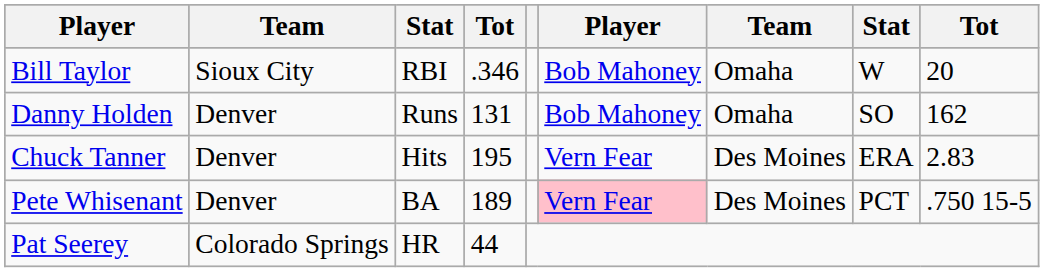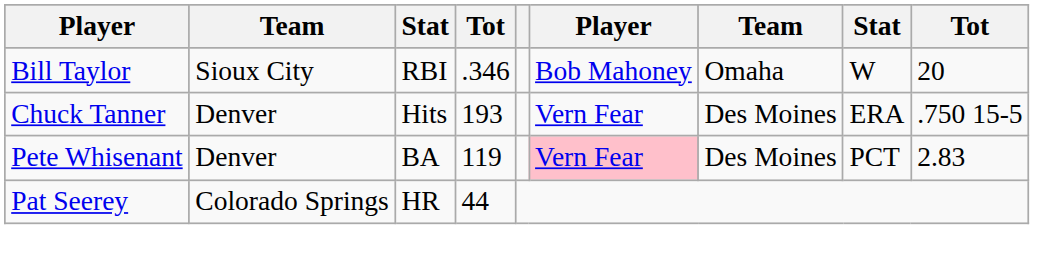 <table class="wikitable">
 <tr>
 <th>Player</th>
 <th>Team</th>
 <th>Stat</th>
 <th>Tot</th>
 <th></th>
 <th>Player</th>
 <th>Team</th>
 <th>Stat</th>
 <th>Tot</th>
 </tr>
 <tr>
 <td><a href='#'>Bill Taylor</a></td>
 <td>Sioux City</td>
 <td>RBI</td>
 <td>.346</td>
 <td></td>
 <td><a href='#'>Bob Mahoney</a></td>
 <td>Omaha</td>
 <td>W</td>
 <td>20</td>
 </tr>
 <tr>
-<td><a href='#'>Danny Holden</a></td>
-<td>Denver</td>
-<td>Runs</td>
-<td>131</td>
-<td></td>
-<td><a href='#'>Bob Mahoney</a></td>
-<td>Omaha</td>
-<td>SO</td>
-<td>162</td>
-</tr>
-<tr>
 <td><a href='#'>Chuck Tanner</a></td>
 <td>Denver</td>
 <td>Hits</td>
-<td>195</td>
+<td>193</td>
 <td></td>
 <td><a href='#'>Vern Fear</a></td>
 <td>Des Moines</td>
 <td>ERA</td>
-<td>2.83</td>
+<td>.750 15-5</td>
 </tr>
 <tr>
 <td><a href='#'>Pete Whisenant</a></td>
 <td>Denver</td>
 <td>BA</td>
-<td>189</td>
+<td>119</td>
 <td></td>
 <td style="background: pink;"><a href='#'>Vern Fear</a></td>
 <td>Des Moines</td>
 <td>PCT</td>
-<td>.750 15-5</td>
+<td>2.83</td>
 </tr>
 <tr>
 <td><a href='#'>Pat Seerey</a></td>
 <td>Colorado Springs</td>
 <td>HR</td>
 <td>44</td>
 </tr>
 </table>
